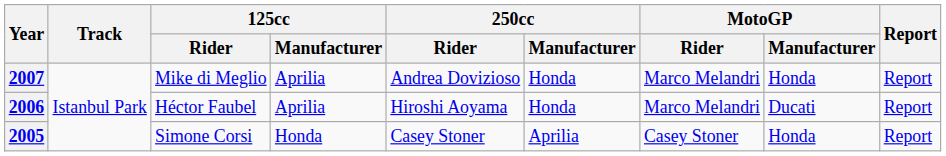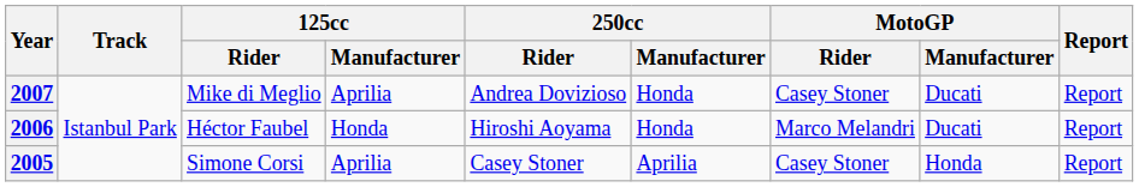 <table class="wikitable" style="font-size: 95%;">
 <tr>
 <th rowspan=2>Year</th>
 <th rowspan=2>Track</th>
 <th colspan=2>125cc</th>
 <th colspan=2>250cc</th>
 <th colspan=2>MotoGP</th>
 <th rowspan=2>Report</th>
 </tr>
 <tr>
 <th>Rider</th>
 <th>Manufacturer</th>
 <th>Rider</th>
 <th>Manufacturer</th>
 <th>Rider</th>
 <th>Manufacturer</th>
 </tr>
 <tr>
 <th><a href='#'>2007</a></th>
 <td rowspan="3"><a href='#'>Istanbul Park</a></td>
 <td> <a href='#'>Mike di Meglio</a></td>
 <td><a href='#'>Aprilia</a></td>
 <td> <a href='#'>Andrea Dovizioso</a></td>
 <td><a href='#'>Honda</a></td>
-<td> <a href='#'>Marco Melandri</a></td>
-<td><a href='#'>Honda</a></td>
+<td> <a href='#'>Casey Stoner</a></td>
+<td><a href='#'>Ducati</a></td>
 <td><a href='#'>Report</a></td>
 </tr>
 <tr>
 <th><a href='#'>2006</a></th>
 <td> <a href='#'>Héctor Faubel</a></td>
-<td><a href='#'>Aprilia</a></td>
+<td><a href='#'>Honda</a></td>
 <td> <a href='#'>Hiroshi Aoyama</a></td>
 <td><a href='#'>Honda</a></td>
 <td> <a href='#'>Marco Melandri</a></td>
 <td><a href='#'>Ducati</a></td>
 <td><a href='#'>Report</a></td>
 </tr>
 <tr>
 <th><a href='#'>2005</a></th>
 <td> <a href='#'>Simone Corsi</a></td>
-<td><a href='#'>Honda</a></td>
+<td><a href='#'>Aprilia</a></td>
 <td> <a href='#'>Casey Stoner</a></td>
 <td><a href='#'>Aprilia</a></td>
 <td> <a href='#'>Casey Stoner</a></td>
 <td><a href='#'>Honda</a></td>
 <td><a href='#'>Report</a></td>
 </tr>
 </table>
